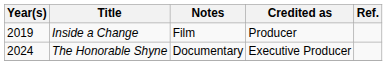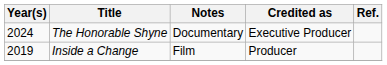 <table class="wikitable sortable plainrowheaders">
 <tr>
 <th rowspan="1">Year(s)</th>
 <th rowspan="1">Title</th>
 <th rowspan="1">Notes</th>
 <th rowspan="1">Credited as</th>
 <th rowspan="1">Ref.</th>
 </tr>
 <tr>
+<td>2024</td>
+<td><em>The Honorable Shyne</em></td>
+<td>Documentary</td>
+<td>Executive Producer</td>
+<td></td>
+</tr>
+<tr>
 <td>2019</td>
 <td><em>Inside a Change</em></td>
 <td>Film</td>
 <td>Producer</td>
 <td></td>
 </tr>
 <tr>
-<td>2024</td>
-<td><em>The Honorable Shyne</em></td>
-<td>Documentary</td>
-<td>Executive Producer</td>
-<td></td>
-</tr>
-<tr>
 </tr>
 </table>
